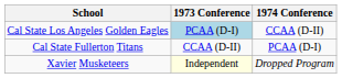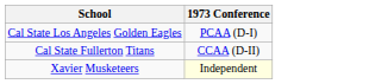 <table class="wikitable sortable">
 <tr>
 <th>School</th>
 <th>1973 Conference</th>
-<th>1974 Conference</th>
 </tr>
 <tr style="text-align:center;">
 <td><a href='#'>Cal State Los Angeles</a> <a href='#'>Golden Eagles</a></td>
-<td style="background: lightblue;"><a href='#'>PCAA</a> (D-I)</td>
-<td><a href='#'>CCAA</a> (D-II)</td>
+<td><a href='#'>PCAA</a> (D-I)</td>
 </tr>
 <tr style="text-align:center;">
 <td><a href='#'>Cal State Fullerton</a> <a href='#'>Titans</a></td>
 <td><a href='#'>CCAA</a> (D-II)</td>
-<td><a href='#'>PCAA</a> (D-I)</td>
 </tr>
 <tr style="text-align:center;">
 <td><a href='#'>Xavier</a> <a href='#'>Musketeers</a></td>
 <td style="background: lightyellow;">Independent</td>
-<td><em>Dropped Program</em></td>
 </tr>
 </table>
